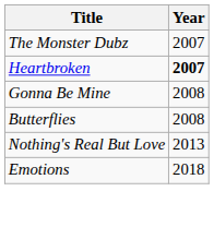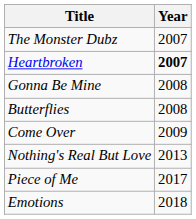 <table class="wikitable mw-collapsible">
 <tr>
 <th>Title</th>
 <th>Year</th>
 </tr>
 <tr>
 <td><em>The Monster Dubz</em></td>
 <td>2007</td>
 </tr>
 <tr>
 <td><a href='#'><em>Heartbroken</em></a></td>
 <td><strong>2007</strong></td>
 </tr>
 <tr>
 <td><em>Gonna Be Mine</em></td>
 <td>2008</td>
 </tr>
 <tr>
 <td><em>Butterflies</em></td>
 <td>2008</td>
 </tr>
 <tr>
+<td><em>Come Over</em></td>
+<td>2009</td>
+</tr>
+<tr>
 <td><em>Nothing's Real But Love</em></td>
 <td>2013</td>
+</tr>
+<tr>
+<td><em>Piece of Me</em></td>
+<td>2017</td>
 </tr>
 <tr>
 <td><em>Emotions</em></td>
 <td>2018</td>
 </tr>
 </table>
